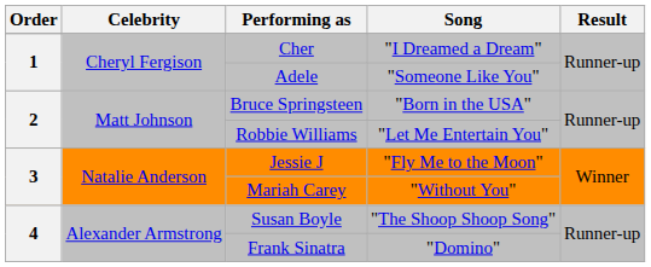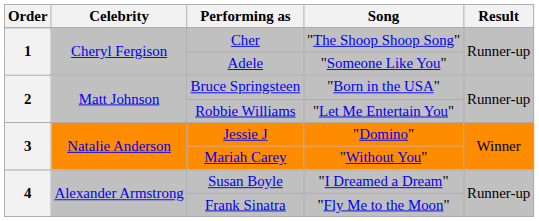 <table class="wikitable plainrowheaders" style="text-align:center;">
 <tr>
 <th>Order</th>
 <th>Celebrity</th>
 <th>Performing as</th>
 <th>Song</th>
 <th>Result</th>
 </tr>
 <tr>
 </tr>
 <tr bgcolor="silver">
 <th rowspan=2>1</th>
 <td rowspan=2><a href='#'>Cheryl Fergison</a></td>
 <td><a href='#'>Cher</a></td>
-<td>"<a href='#'>I Dreamed a Dream</a>"</td>
+<td>"<a href='#'>The Shoop Shoop Song</a>"</td>
 <td rowspan=2>Runner-up</td>
 </tr>
 <tr bgcolor="silver">
 <td><a href='#'>Adele</a></td>
 <td>"<a href='#'>Someone Like You</a>"</td>
 </tr>
 <tr bgcolor="silver">
 <th rowspan=2>2</th>
 <td rowspan=2><a href='#'>Matt Johnson</a></td>
 <td><a href='#'>Bruce Springsteen</a></td>
 <td>"<a href='#'>Born in the USA</a>"</td>
 <td rowspan=2>Runner-up</td>
 </tr>
 <tr bgcolor="silver">
 <td><a href='#'>Robbie Williams</a></td>
 <td>"<a href='#'>Let Me Entertain You</a>"</td>
 </tr>
 <tr bgcolor=FF8C00>
 <th rowspan=2>3</th>
 <td rowspan=2><a href='#'>Natalie Anderson</a></td>
 <td><a href='#'>Jessie J</a></td>
-<td>"<a href='#'>Fly Me to the Moon</a>"</td>
+<td>"<a href='#'>Domino</a>"</td>
 <td rowspan=2>Winner</td>
 </tr>
 <tr bgcolor=FF8C00>
 <td><a href='#'>Mariah Carey</a></td>
 <td>"<a href='#'>Without You</a>"</td>
 </tr>
 <tr bgcolor="silver">
 <th rowspan=2>4</th>
 <td rowspan=2><a href='#'>Alexander Armstrong</a></td>
 <td><a href='#'>Susan Boyle</a></td>
-<td>"<a href='#'>The Shoop Shoop Song</a>"</td>
+<td>"<a href='#'>I Dreamed a Dream</a>"</td>
 <td rowspan=2>Runner-up</td>
 </tr>
 <tr bgcolor="silver">
 <td><a href='#'>Frank Sinatra</a></td>
-<td>"<a href='#'>Domino</a>"</td>
+<td>"<a href='#'>Fly Me to the Moon</a>"</td>
 </tr>
 </table>
